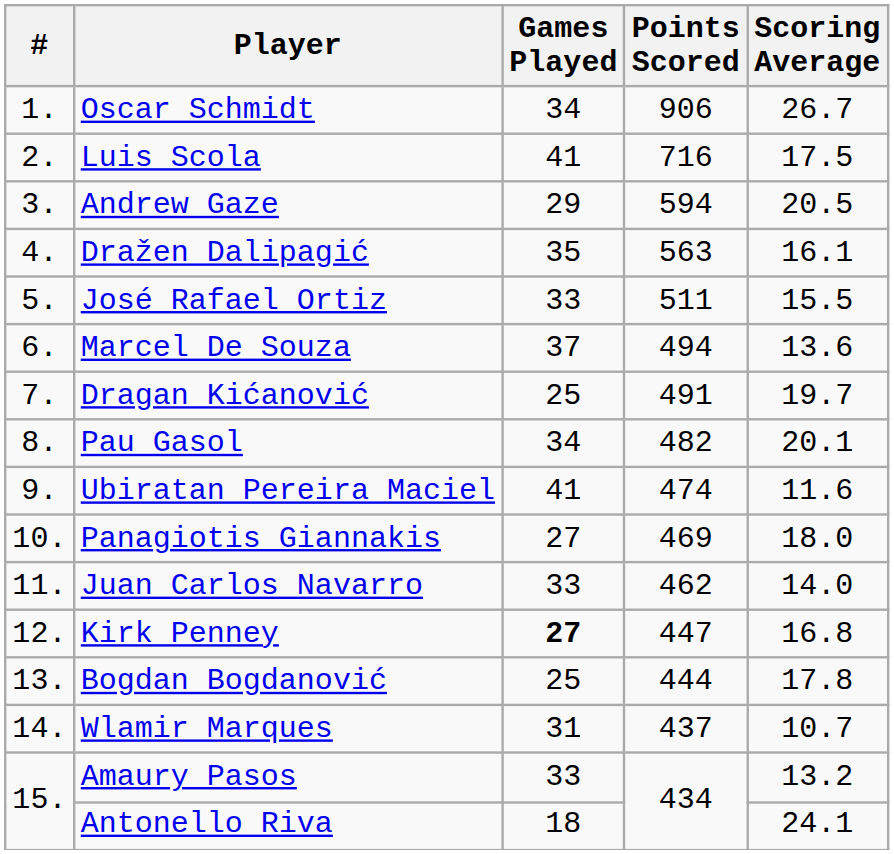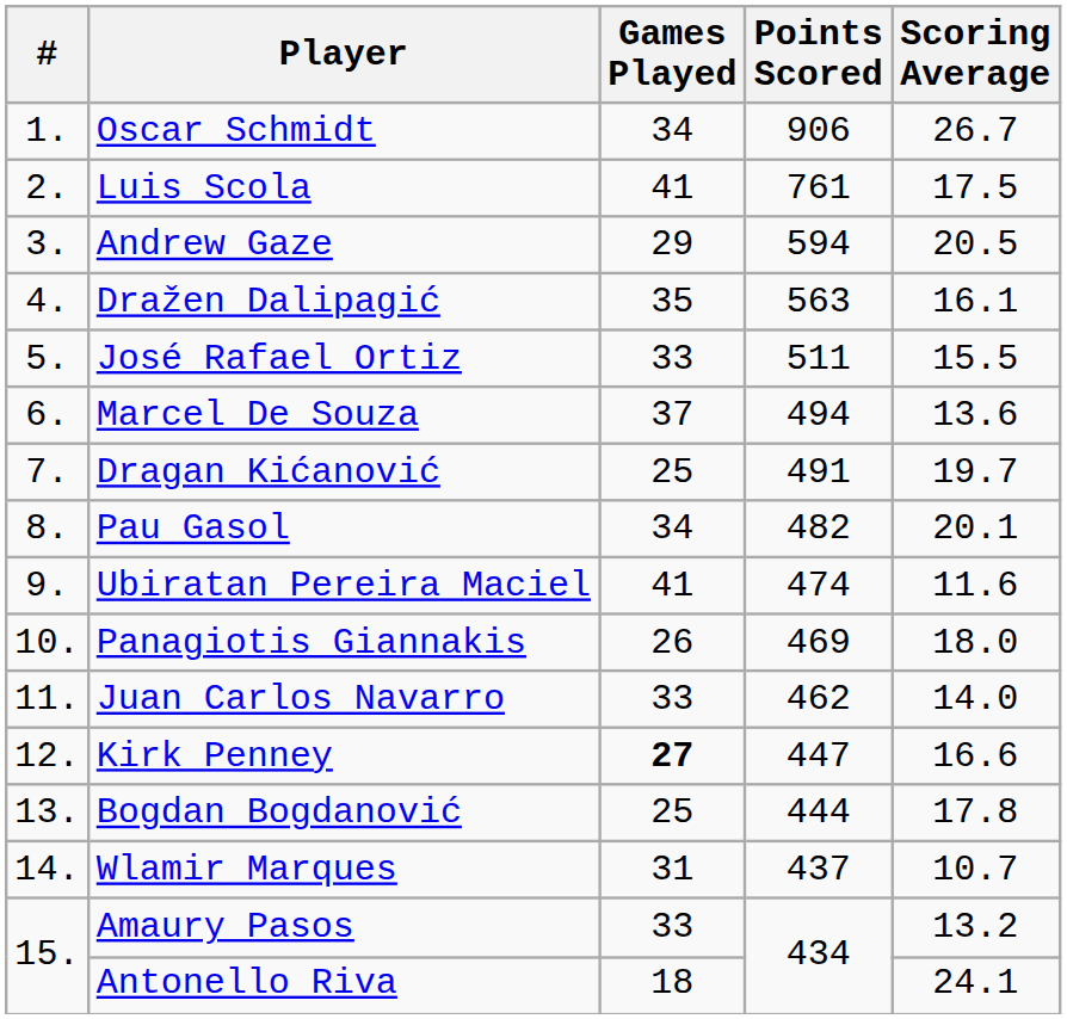 <table class="wikitable sortable" style="text-align:center; font-size:97%">
 <tr>
 <th>#</th>
 <th>Player</th>
 <th>Games <br>Played</th>
 <th>Points<br> Scored</th>
 <th>Scoring<br> Average</th>
 </tr>
 <tr>
 <td>1.</td>
 <td style="text-align:left"> <a href='#'>Oscar Schmidt</a></td>
 <td>34</td>
 <td>906</td>
 <td>26.7</td>
 </tr>
 <tr>
 <td>2.</td>
 <td style="text-align:left"> <a href='#'>Luis Scola</a></td>
 <td>41</td>
-<td>716</td>
+<td>761</td>
 <td>17.5</td>
 </tr>
 <tr>
 <td>3.</td>
 <td style="text-align:left"> <a href='#'>Andrew Gaze</a></td>
 <td>29</td>
 <td>594</td>
 <td>20.5</td>
 </tr>
 <tr>
 <td>4.</td>
 <td style="text-align:left"> <a href='#'>Dražen Dalipagić</a></td>
 <td>35</td>
 <td>563</td>
 <td>16.1</td>
 </tr>
 <tr>
 <td>5.</td>
 <td style="text-align:left"> <a href='#'>José Rafael Ortiz</a></td>
 <td>33</td>
 <td>511</td>
 <td>15.5</td>
 </tr>
 <tr>
 <td>6.</td>
 <td style="text-align:left"> <a href='#'>Marcel De Souza</a></td>
 <td>37</td>
 <td>494</td>
 <td>13.6</td>
 </tr>
 <tr>
 <td>7.</td>
 <td style="text-align:left"> <a href='#'>Dragan Kićanović</a></td>
 <td>25</td>
 <td>491</td>
 <td>19.7</td>
 </tr>
 <tr>
 <td>8.</td>
 <td style="text-align:left"> <a href='#'>Pau Gasol</a></td>
 <td>34</td>
 <td>482</td>
 <td>20.1</td>
 </tr>
 <tr>
 <td>9.</td>
 <td style="text-align:left"> <a href='#'>Ubiratan Pereira Maciel</a></td>
 <td>41</td>
 <td>474</td>
 <td>11.6</td>
 </tr>
 <tr>
 <td>10.</td>
 <td style="text-align:left"> <a href='#'>Panagiotis Giannakis</a></td>
-<td>27</td>
+<td>26</td>
 <td>469</td>
 <td>18.0</td>
 </tr>
 <tr>
 <td>11.</td>
 <td style="text-align:left"> <a href='#'>Juan Carlos Navarro</a></td>
 <td>33</td>
 <td>462</td>
 <td>14.0</td>
 </tr>
 <tr>
 <td>12.</td>
 <td style="text-align:left"> <a href='#'>Kirk Penney</a></td>
 <td><strong>27</strong></td>
 <td>447</td>
-<td>16.8</td>
+<td>16.6</td>
 </tr>
 <tr>
 <td>13.</td>
 <td style="text-align:left"> <a href='#'>Bogdan Bogdanović</a></td>
 <td>25</td>
 <td>444</td>
 <td>17.8</td>
 </tr>
 <tr>
 <td>14.</td>
 <td style="text-align:left"> <a href='#'>Wlamir Marques</a></td>
 <td>31</td>
 <td>437</td>
 <td>10.7</td>
 </tr>
 <tr>
 <td rowspan="2">15.</td>
 <td style="text-align:left"> <a href='#'>Amaury Pasos</a></td>
 <td>33</td>
 <td rowspan="2">434</td>
 <td>13.2</td>
 </tr>
 <tr>
 <td style="text-align:left"> <a href='#'>Antonello Riva</a></td>
 <td>18</td>
 <td>24.1</td>
 </tr>
 </table>
